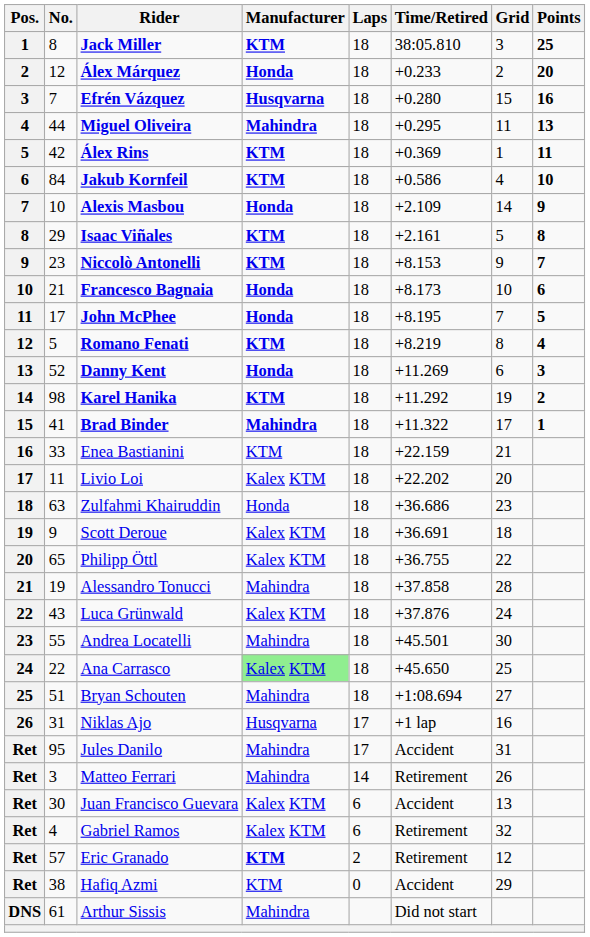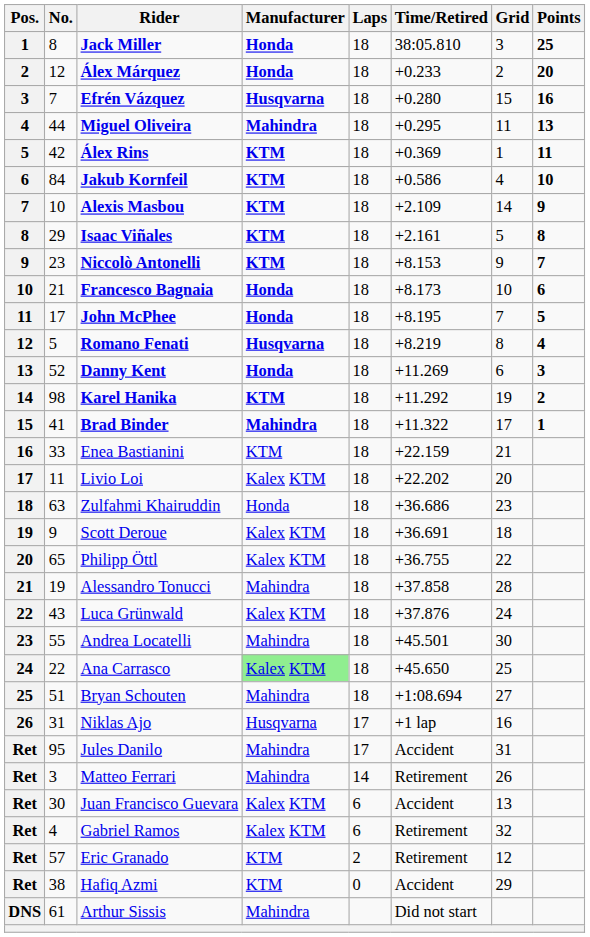 <table class="wikitable" style="font-size: 95%;">
 <tr>
 <th>Pos.</th>
 <th>No.</th>
 <th>Rider</th>
 <th>Manufacturer</th>
 <th>Laps</th>
 <th>Time/Retired</th>
 <th>Grid</th>
 <th>Points</th>
 </tr>
 <tr>
 <th>1</th>
 <td>8</td>
 <td> <strong><a href='#'>Jack Miller</a></strong></td>
-<td><strong><a href='#'>KTM</a></strong></td>
+<td><strong><a href='#'>Honda</a></strong></td>
 <td>18</td>
 <td>38:05.810</td>
 <td>3</td>
 <td><strong>25</strong></td>
 </tr>
 <tr>
 <th>2</th>
 <td>12</td>
 <td> <strong><a href='#'>Álex Márquez</a></strong></td>
 <td><strong><a href='#'>Honda</a></strong></td>
 <td>18</td>
 <td>+0.233</td>
 <td>2</td>
 <td><strong>20</strong></td>
 </tr>
 <tr>
 <th>3</th>
 <td>7</td>
 <td> <strong><a href='#'>Efrén Vázquez</a></strong></td>
 <td><strong><a href='#'>Husqvarna</a></strong></td>
 <td>18</td>
 <td>+0.280</td>
 <td>15</td>
 <td><strong>16</strong></td>
 </tr>
 <tr>
 <th>4</th>
 <td>44</td>
 <td> <strong><a href='#'>Miguel Oliveira</a></strong></td>
 <td><strong><a href='#'>Mahindra</a></strong></td>
 <td>18</td>
 <td>+0.295</td>
 <td>11</td>
 <td><strong>13</strong></td>
 </tr>
 <tr>
 <th>5</th>
 <td>42</td>
 <td> <strong><a href='#'>Álex Rins</a></strong></td>
 <td><strong><a href='#'>KTM</a></strong></td>
 <td>18</td>
 <td>+0.369</td>
 <td>1</td>
 <td><strong>11</strong></td>
 </tr>
 <tr>
 <th>6</th>
 <td>84</td>
 <td> <strong><a href='#'>Jakub Kornfeil</a></strong></td>
 <td><strong><a href='#'>KTM</a></strong></td>
 <td>18</td>
 <td>+0.586</td>
 <td>4</td>
 <td><strong>10</strong></td>
 </tr>
 <tr>
 <th>7</th>
 <td>10</td>
 <td> <strong><a href='#'>Alexis Masbou</a></strong></td>
-<td><strong><a href='#'>Honda</a></strong></td>
+<td><strong><a href='#'>KTM</a></strong></td>
 <td>18</td>
 <td>+2.109</td>
 <td>14</td>
 <td><strong>9</strong></td>
 </tr>
 <tr>
 <th>8</th>
 <td>29</td>
 <td> <strong><a href='#'>Isaac Viñales</a></strong></td>
 <td><strong><a href='#'>KTM</a></strong></td>
 <td>18</td>
 <td>+2.161</td>
 <td>5</td>
 <td><strong>8</strong></td>
 </tr>
 <tr>
 <th>9</th>
 <td>23</td>
 <td> <strong><a href='#'>Niccolò Antonelli</a></strong></td>
 <td><strong><a href='#'>KTM</a></strong></td>
 <td>18</td>
 <td>+8.153</td>
 <td>9</td>
 <td><strong>7</strong></td>
 </tr>
 <tr>
 <th>10</th>
 <td>21</td>
 <td> <strong><a href='#'>Francesco Bagnaia</a></strong></td>
 <td><strong><a href='#'>Honda</a></strong></td>
 <td>18</td>
 <td>+8.173</td>
 <td>10</td>
 <td><strong>6</strong></td>
 </tr>
 <tr>
 <th>11</th>
 <td>17</td>
 <td> <strong><a href='#'>John McPhee</a></strong></td>
 <td><strong><a href='#'>Honda</a></strong></td>
 <td>18</td>
 <td>+8.195</td>
 <td>7</td>
 <td><strong>5</strong></td>
 </tr>
 <tr>
 <th>12</th>
 <td>5</td>
 <td> <strong><a href='#'>Romano Fenati</a></strong></td>
-<td><strong><a href='#'>KTM</a></strong></td>
+<td><strong><a href='#'>Husqvarna</a></strong></td>
 <td>18</td>
 <td>+8.219</td>
 <td>8</td>
 <td><strong>4</strong></td>
 </tr>
 <tr>
 <th>13</th>
 <td>52</td>
 <td> <strong><a href='#'>Danny Kent</a></strong></td>
 <td><strong><a href='#'>Honda</a></strong></td>
 <td>18</td>
 <td>+11.269</td>
 <td>6</td>
 <td><strong>3</strong></td>
 </tr>
 <tr>
 <th>14</th>
 <td>98</td>
 <td> <strong><a href='#'>Karel Hanika</a></strong></td>
 <td><strong><a href='#'>KTM</a></strong></td>
 <td>18</td>
 <td>+11.292</td>
 <td>19</td>
 <td><strong>2</strong></td>
 </tr>
 <tr>
 <th>15</th>
 <td>41</td>
 <td> <strong><a href='#'>Brad Binder</a></strong></td>
 <td><strong><a href='#'>Mahindra</a></strong></td>
 <td>18</td>
 <td>+11.322</td>
 <td>17</td>
 <td><strong>1</strong></td>
 </tr>
 <tr>
 <th>16</th>
 <td>33</td>
 <td> <a href='#'>Enea Bastianini</a></td>
 <td><a href='#'>KTM</a></td>
 <td>18</td>
 <td>+22.159</td>
 <td>21</td>
 <td></td>
 </tr>
 <tr>
 <th>17</th>
 <td>11</td>
 <td> <a href='#'>Livio Loi</a></td>
 <td><a href='#'>Kalex</a> <a href='#'>KTM</a></td>
 <td>18</td>
 <td>+22.202</td>
 <td>20</td>
 <td></td>
 </tr>
 <tr>
 <th>18</th>
 <td>63</td>
 <td> <a href='#'>Zulfahmi Khairuddin</a></td>
 <td><a href='#'>Honda</a></td>
 <td>18</td>
 <td>+36.686</td>
 <td>23</td>
 <td></td>
 </tr>
 <tr>
 <th>19</th>
 <td>9</td>
 <td> <a href='#'>Scott Deroue</a></td>
 <td><a href='#'>Kalex</a> <a href='#'>KTM</a></td>
 <td>18</td>
 <td>+36.691</td>
 <td>18</td>
 <td></td>
 </tr>
 <tr>
 <th>20</th>
 <td>65</td>
 <td> <a href='#'>Philipp Öttl</a></td>
 <td><a href='#'>Kalex</a> <a href='#'>KTM</a></td>
 <td>18</td>
 <td>+36.755</td>
 <td>22</td>
 <td></td>
 </tr>
 <tr>
 <th>21</th>
 <td>19</td>
 <td> <a href='#'>Alessandro Tonucci</a></td>
 <td><a href='#'>Mahindra</a></td>
 <td>18</td>
 <td>+37.858</td>
 <td>28</td>
 <td></td>
 </tr>
 <tr>
 <th>22</th>
 <td>43</td>
 <td> <a href='#'>Luca Grünwald</a></td>
 <td><a href='#'>Kalex</a> <a href='#'>KTM</a></td>
 <td>18</td>
 <td>+37.876</td>
 <td>24</td>
 <td></td>
 </tr>
 <tr>
 <th>23</th>
 <td>55</td>
 <td> <a href='#'>Andrea Locatelli</a></td>
 <td><a href='#'>Mahindra</a></td>
 <td>18</td>
 <td>+45.501</td>
 <td>30</td>
 <td></td>
 </tr>
 <tr>
 <th>24</th>
 <td>22</td>
 <td> <a href='#'>Ana Carrasco</a></td>
 <td style="background: lightgreen;"><a href='#'>Kalex</a> <a href='#'>KTM</a></td>
 <td>18</td>
 <td>+45.650</td>
 <td>25</td>
 <td></td>
 </tr>
 <tr>
 <th>25</th>
 <td>51</td>
 <td> <a href='#'>Bryan Schouten</a></td>
 <td><a href='#'>Mahindra</a></td>
 <td>18</td>
 <td>+1:08.694</td>
 <td>27</td>
 <td></td>
 </tr>
 <tr>
 <th>26</th>
 <td>31</td>
 <td> <a href='#'>Niklas Ajo</a></td>
 <td><a href='#'>Husqvarna</a></td>
 <td>17</td>
 <td>+1 lap</td>
 <td>16</td>
 <td></td>
 </tr>
 <tr>
 <th>Ret</th>
 <td>95</td>
 <td> <a href='#'>Jules Danilo</a></td>
 <td><a href='#'>Mahindra</a></td>
 <td>17</td>
 <td>Accident</td>
 <td>31</td>
 <td></td>
 </tr>
 <tr>
 <th>Ret</th>
 <td>3</td>
 <td> <a href='#'>Matteo Ferrari</a></td>
 <td><a href='#'>Mahindra</a></td>
 <td>14</td>
 <td>Retirement</td>
 <td>26</td>
 <td></td>
 </tr>
 <tr>
 <th>Ret</th>
 <td>30</td>
 <td> <a href='#'>Juan Francisco Guevara</a></td>
 <td><a href='#'>Kalex</a> <a href='#'>KTM</a></td>
 <td>6</td>
 <td>Accident</td>
 <td>13</td>
 <td></td>
 </tr>
 <tr>
 <th>Ret</th>
 <td>4</td>
 <td> <a href='#'>Gabriel Ramos</a></td>
 <td><a href='#'>Kalex</a> <a href='#'>KTM</a></td>
 <td>6</td>
 <td>Retirement</td>
 <td>32</td>
 <td></td>
 </tr>
 <tr>
 <th>Ret</th>
 <td>57</td>
 <td> <a href='#'>Eric Granado</a></td>
-<td><strong><a href='#'>KTM</a></strong></td>
+<td><a href='#'>KTM</a></td>
 <td>2</td>
 <td>Retirement</td>
 <td>12</td>
 <td></td>
 </tr>
 <tr>
 <th>Ret</th>
 <td>38</td>
 <td> <a href='#'>Hafiq Azmi</a></td>
 <td><a href='#'>KTM</a></td>
 <td>0</td>
 <td>Accident</td>
 <td>29</td>
 <td></td>
 </tr>
 <tr>
 <th>DNS</th>
 <td>61</td>
 <td> <a href='#'>Arthur Sissis</a></td>
 <td><a href='#'>Mahindra</a></td>
 <td></td>
 <td>Did not start</td>
 <td></td>
 <td></td>
 </tr>
 <tr>
 <th colspan=8></th>
 </tr>
 </table>
